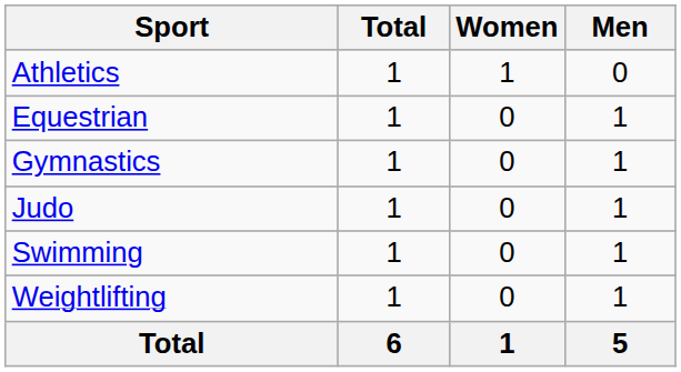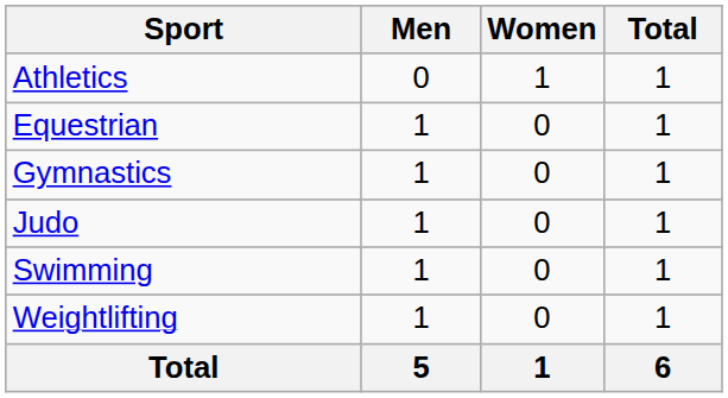 <table class="wikitable sortable" style="text-align:center;">
 <tr>
 <th width=180>Sport</th>
+<th width=55>Men</th>
+<th width=55>Women</th>
 <th width=55>Total</th>
-<th width=55>Women</th>
-<th width=55>Men</th>
 </tr>
 <tr>
 <td align=left><a href='#'>Athletics</a></td>
+<td>0</td>
 <td>1</td>
 <td>1</td>
-<td>0</td>
 </tr>
 <tr>
 <td align=left><a href='#'>Equestrian</a></td>
 <td>1</td>
 <td>0</td>
 <td>1</td>
 </tr>
 <tr>
 <td align=left><a href='#'>Gymnastics</a></td>
 <td>1</td>
 <td>0</td>
 <td>1</td>
 </tr>
 <tr>
 <td align=left><a href='#'>Judo</a></td>
 <td>1</td>
 <td>0</td>
 <td>1</td>
 </tr>
 <tr>
 <td align=left><a href='#'>Swimming</a></td>
 <td>1</td>
 <td>0</td>
 <td>1</td>
 </tr>
 <tr>
 <td align=left><a href='#'>Weightlifting</a></td>
 <td>1</td>
 <td>0</td>
 <td>1</td>
 </tr>
 <tr>
 <th>Total</th>
+<th>5</th>
+<th>1</th>
 <th>6</th>
-<th>1</th>
-<th>5</th>
 </tr>
 </table>
